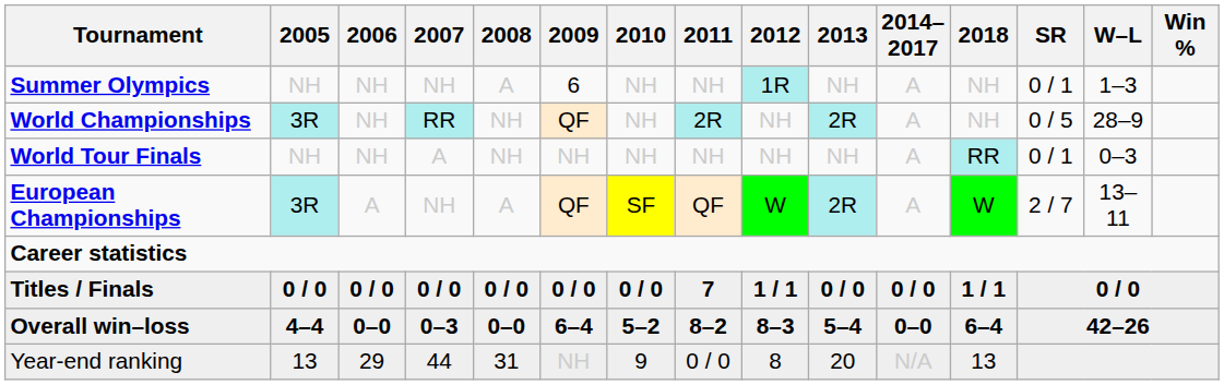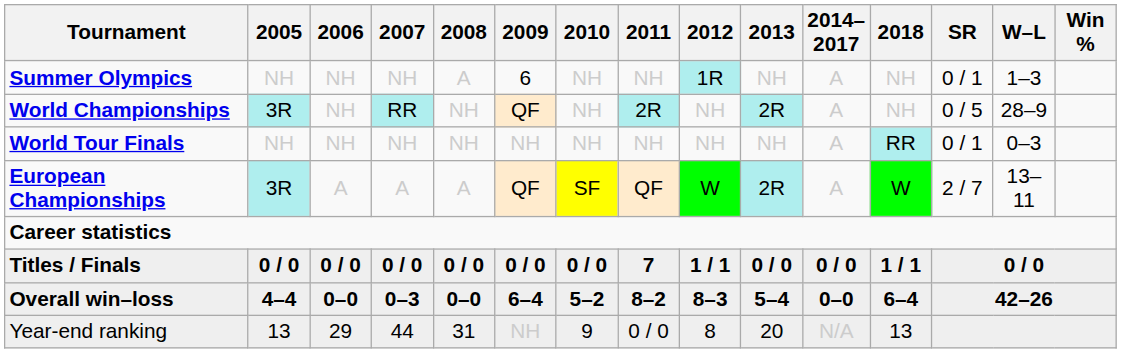 <table class=wikitable style=text-align:center>
 <tr>
 <th width=180>Tournament</th>
 <th width=40>2005</th>
 <th width=40>2006</th>
 <th width=40>2007</th>
 <th width=40>2008</th>
 <th width=40>2009</th>
 <th width=40>2010</th>
 <th width=40>2011</th>
 <th width=40>2012</th>
 <th width=40>2013</th>
 <th width=40>2014–2017</th>
 <th width=40>2018</th>
 <th width=40>SR</th>
 <th width=40>W–L</th>
 <th width=40>Win %</th>
 </tr>
 <tr>
 <td align=left><strong><a href='#'>Summer Olympics</a></strong></td>
 <td align="center" style="color:#cccccc;">NH</td>
 <td align="center" style="color:#cccccc;">NH</td>
 <td align="center" style="color:#cccccc;">NH</td>
 <td align="center" style="color:#cccccc;">A</td>
 <td>6</td>
 <td align="center" style="color:#cccccc;">NH</td>
 <td align="center" style="color:#cccccc;">NH</td>
 <td bgcolor=afeeee>1R<br></td>
 <td align="center" style="color:#cccccc;">NH</td>
 <td align="center" style="color:#cccccc;">A</td>
 <td align="center" style="color:#cccccc;">NH</td>
 <td>0 / 1</td>
 <td>1–3</td>
 <td></td>
 </tr>
 <tr>
 <td align="left"><strong><a href='#'>World Championships</a></strong></td>
 <td bgcolor=afeeee>3R<br></td>
 <td align="center" style="color:#cccccc;">NH</td>
 <td bgcolor=afeeee>RR<br></td>
 <td align="center" style="color:#cccccc;">NH</td>
 <td bgcolor=#ffebcd>QF<br></td>
 <td align="center" style="color:#cccccc;">NH</td>
 <td bgcolor=afeeee>2R<br></td>
 <td align="center" style="color:#cccccc;">NH</td>
 <td bgcolor=afeeee>2R<br></td>
 <td align="center" style="color:#cccccc;">A</td>
 <td align="center" style="color:#cccccc;">NH</td>
 <td>0 / 5</td>
 <td>28–9</td>
 <td></td>
 </tr>
 <tr>
 <td align=left><strong><a href='#'>World Tour Finals</a></strong></td>
 <td align="center" style="color:#cccccc;">NH</td>
 <td align="center" style="color:#cccccc;">NH</td>
-<td align="center" style="color:#cccccc;">A</td>
+<td align="center" style="color:#cccccc;">NH</td>
 <td align="center" style="color:#cccccc;">NH</td>
 <td align="center" style="color:#cccccc;">NH</td>
 <td align="center" style="color:#cccccc;">NH</td>
 <td align="center" style="color:#cccccc;">NH</td>
 <td align="center" style="color:#cccccc;">NH</td>
 <td align="center" style="color:#cccccc;">NH</td>
 <td align="center" style="color:#cccccc;">A</td>
 <td bgcolor=afeeee>RR<br></td>
 <td>0 / 1</td>
 <td>0–3</td>
 <td></td>
 </tr>
 <tr>
 <td align=left><strong><a href='#'>European Championships</a></strong></td>
 <td bgcolor=afeeee>3R<br></td>
 <td align="center" style="color:#cccccc;">A</td>
-<td align="center" style="color:#cccccc;">NH</td>
+<td align="center" style="color:#cccccc;">A</td>
 <td align="center" style="color:#cccccc;">A</td>
 <td bgcolor=#ffebcd>QF<br></td>
 <td bgcolor=yellow>SF<br></td>
 <td bgcolor=#ffebcd>QF<br></td>
 <td bgcolor=lime>W<br></td>
 <td bgcolor=afeeee>2R<br></td>
 <td align="center" style="color:#cccccc;">A</td>
 <td bgcolor=lime>W<br></td>
 <td>2 / 7</td>
 <td>13–11</td>
 <td></td>
 </tr>
 <tr>
 <td colspan="15" style="text-align:left;"><strong>Career statistics</strong></td>
 </tr>
 <tr style="font-weight:bold; background:#efefef;">
 <td style=text-align:left>Titles / Finals</td>
 <td>0 / 0</td>
 <td>0 / 0</td>
 <td>0 / 0</td>
 <td>0 / 0</td>
 <td>0 / 0</td>
 <td>0 / 0</td>
 <td>7</td>
 <td>1 / 1</td>
 <td>0 / 0</td>
 <td>0 / 0</td>
 <td>1 / 1</td>
 <td colspan="3">0 / 0</td>
 </tr>
 <tr style="font-weight:bold; background:#efefef;">
 <td style="text-align:left">Overall win–loss</td>
 <td>4–4</td>
 <td>0–0</td>
 <td>0–3</td>
 <td>0–0</td>
 <td>6–4</td>
 <td>5–2</td>
 <td>8–2</td>
 <td>8–3</td>
 <td>5–4</td>
 <td>0–0</td>
 <td>6–4</td>
 <td colspan="3">42–26</td>
 </tr>
 <tr bgcolor="efefef">
 <td align="left">Year-end ranking</td>
 <td>13</td>
 <td>29</td>
 <td>44</td>
 <td>31</td>
 <td align="center" style="color:#cccccc;">NH</td>
 <td>9</td>
 <td>0 / 0</td>
 <td>8</td>
 <td>20</td>
 <td align="center" style="color:#cccccc;">N/A</td>
 <td>13</td>
 <td colspan="3"></td>
 </tr>
 </table>
